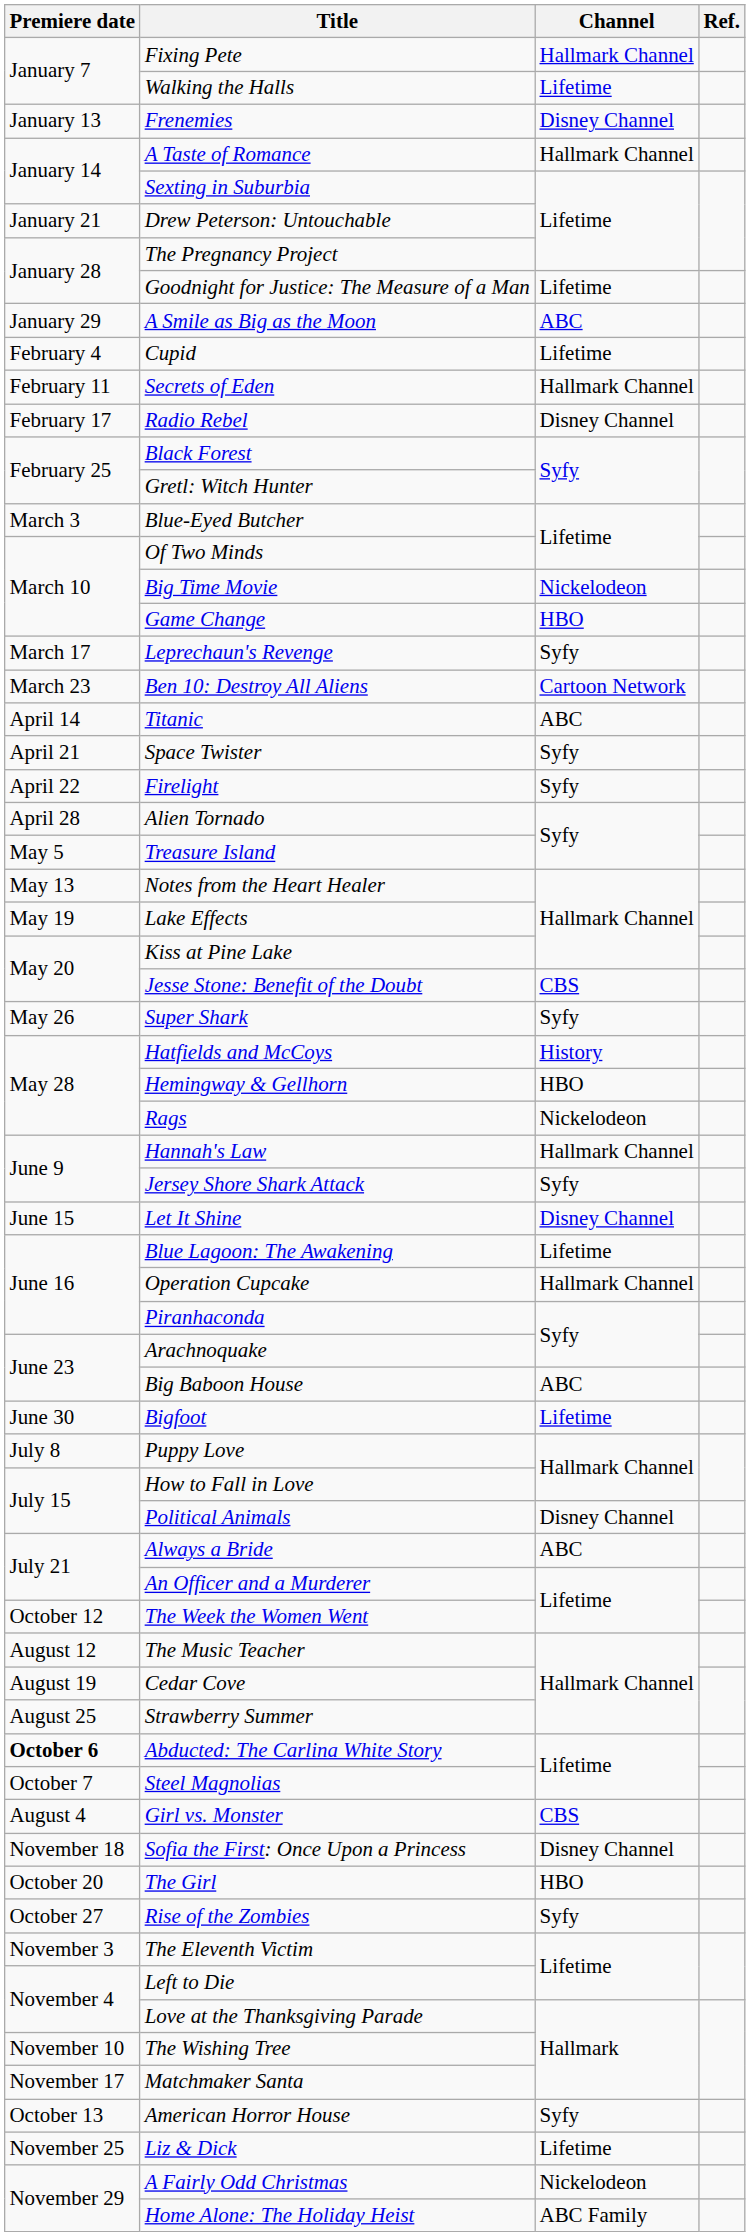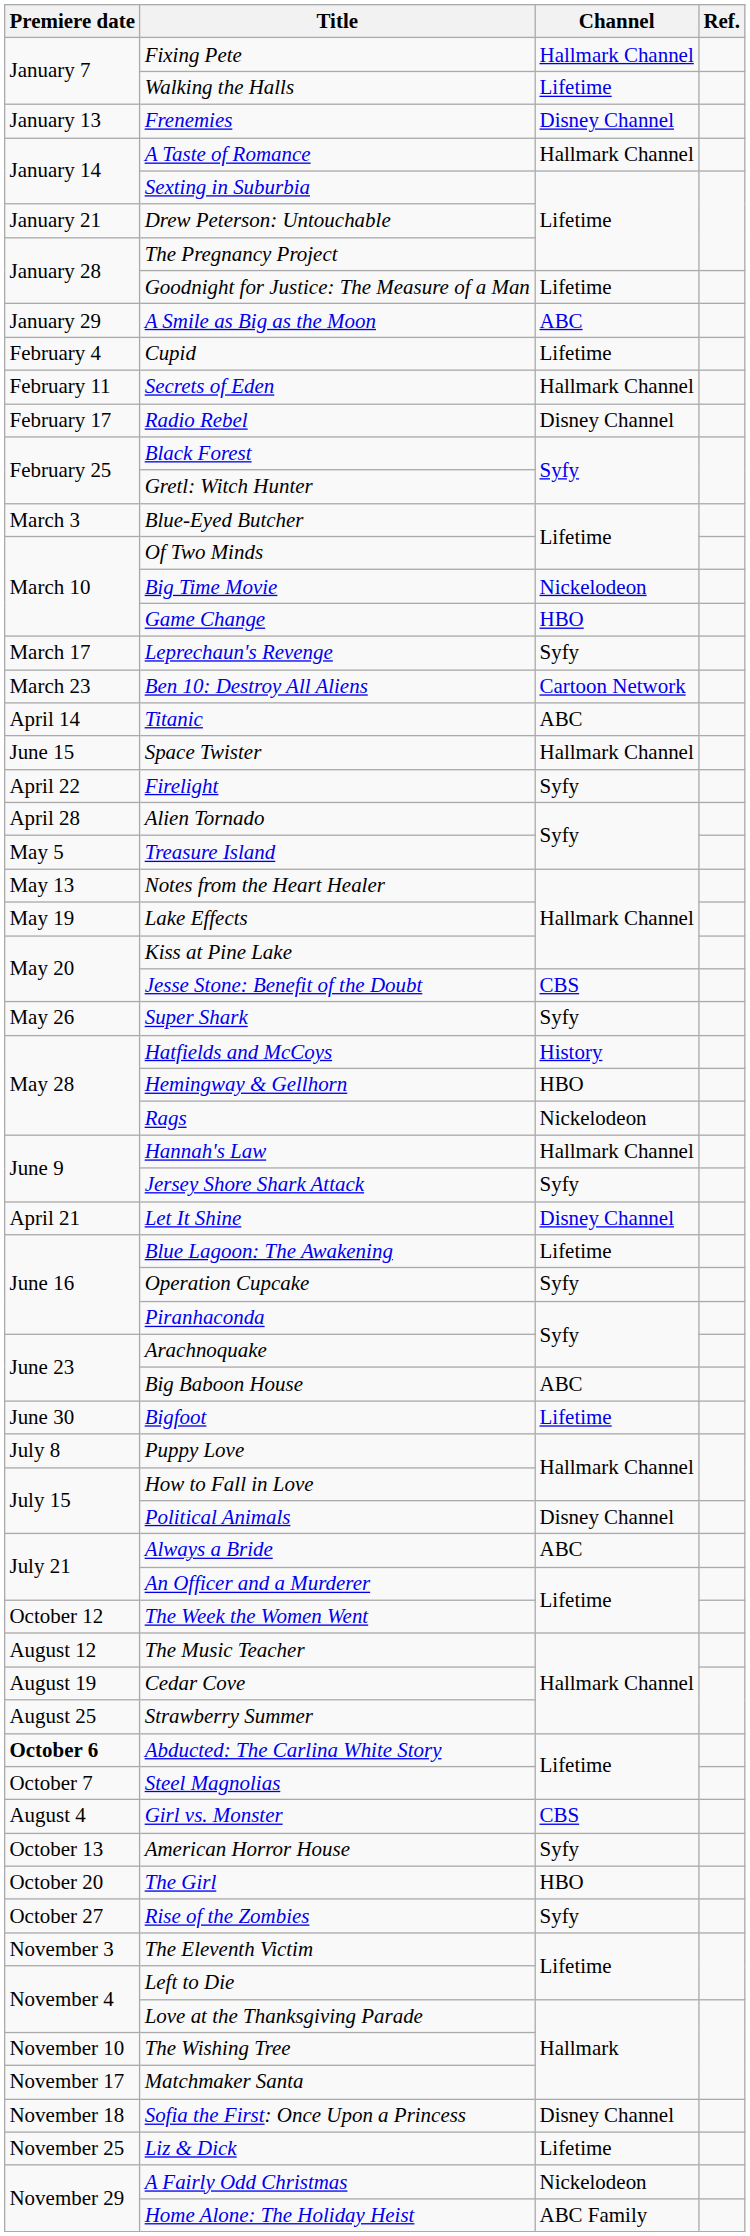 <table class="wikitable sortable">
 <tr>
 <th>Premiere date</th>
 <th>Title</th>
 <th>Channel</th>
 <th>Ref.</th>
 </tr>
 <tr>
 <td rowspan="2">January 7</td>
 <td><em>Fixing Pete</em></td>
 <td><a href='#'>Hallmark Channel</a></td>
 <td></td>
 </tr>
 <tr>
 <td><em>Walking the Halls</em></td>
 <td><a href='#'>Lifetime</a></td>
 <td></td>
 </tr>
 <tr>
 <td>January 13</td>
 <td><em><a href='#'>Frenemies</a></em></td>
 <td><a href='#'>Disney Channel</a></td>
 <td></td>
 </tr>
 <tr>
 <td rowspan="2">January 14</td>
 <td><em><a href='#'>A Taste of Romance</a></em></td>
 <td>Hallmark Channel</td>
 <td></td>
 </tr>
 <tr>
 <td><em><a href='#'>Sexting in Suburbia</a></em></td>
 <td rowspan="3">Lifetime</td>
 <td rowspan="3"></td>
 </tr>
 <tr>
 <td>January 21</td>
 <td><em>Drew Peterson: Untouchable</em></td>
 </tr>
 <tr>
 <td rowspan="2">January 28</td>
 <td><em>The Pregnancy Project</em></td>
 </tr>
 <tr>
 <td><em>Goodnight for Justice: The Measure of a Man</em></td>
 <td>Lifetime</td>
 <td></td>
 </tr>
 <tr>
 <td>January 29</td>
 <td><em><a href='#'>A Smile as Big as the Moon</a></em></td>
 <td><a href='#'>ABC</a></td>
 <td></td>
 </tr>
 <tr>
 <td>February 4</td>
 <td><em>Cupid</em></td>
 <td>Lifetime</td>
 <td></td>
 </tr>
 <tr>
 <td>February 11</td>
 <td><em><a href='#'>Secrets of Eden</a></em></td>
 <td>Hallmark Channel</td>
 <td></td>
 </tr>
 <tr>
 <td>February 17</td>
 <td><em><a href='#'>Radio Rebel</a></em></td>
 <td>Disney Channel</td>
 <td></td>
 </tr>
 <tr>
 <td rowspan="2">February 25</td>
 <td><em><a href='#'>Black Forest</a></em></td>
 <td rowspan="2"><a href='#'>Syfy</a></td>
 <td rowspan="2"></td>
 </tr>
 <tr>
 <td><em>Gretl: Witch Hunter</em></td>
 </tr>
 <tr>
 <td>March 3</td>
 <td><em>Blue-Eyed Butcher</em></td>
 <td rowspan="2">Lifetime</td>
 <td></td>
 </tr>
 <tr>
 <td rowspan="3">March 10</td>
 <td><em>Of Two Minds</em></td>
 <td></td>
 </tr>
 <tr>
 <td><em><a href='#'>Big Time Movie</a></em></td>
 <td><a href='#'>Nickelodeon</a></td>
 <td></td>
 </tr>
 <tr>
 <td><em><a href='#'>Game Change</a></em></td>
 <td><a href='#'>HBO</a></td>
 <td></td>
 </tr>
 <tr>
 <td>March 17</td>
 <td><em><a href='#'>Leprechaun's Revenge</a></em></td>
 <td>Syfy</td>
 <td></td>
 </tr>
 <tr>
 <td>March 23</td>
 <td><em><a href='#'>Ben 10: Destroy All Aliens</a></em></td>
 <td><a href='#'>Cartoon Network</a></td>
 <td></td>
 </tr>
 <tr>
 <td>April 14</td>
 <td><em><a href='#'>Titanic</a></em></td>
 <td>ABC</td>
 <td></td>
 </tr>
 <tr>
-<td>April 21</td>
+<td>June 15</td>
 <td><em>Space Twister</em></td>
-<td>Syfy</td>
+<td>Hallmark Channel</td>
 <td></td>
 </tr>
 <tr>
 <td>April 22</td>
 <td><em><a href='#'>Firelight</a></em></td>
 <td>Syfy</td>
 <td></td>
 </tr>
 <tr>
 <td>April 28</td>
 <td><em>Alien Tornado</em></td>
 <td rowspan="2">Syfy</td>
 <td></td>
 </tr>
 <tr>
 <td>May 5</td>
 <td><em><a href='#'>Treasure Island</a></em></td>
 <td></td>
 </tr>
 <tr>
 <td>May 13</td>
 <td><em>Notes from the Heart Healer</em></td>
 <td rowspan="3">Hallmark Channel</td>
 <td></td>
 </tr>
 <tr>
 <td>May 19</td>
 <td><em>Lake Effects</em></td>
 <td></td>
 </tr>
 <tr>
 <td rowspan="2">May 20</td>
 <td><em>Kiss at Pine Lake</em></td>
 <td></td>
 </tr>
 <tr>
 <td><em><a href='#'>Jesse Stone: Benefit of the Doubt</a></em></td>
 <td><a href='#'>CBS</a></td>
 <td></td>
 </tr>
 <tr>
 <td>May 26</td>
 <td><em><a href='#'>Super Shark</a></em></td>
 <td>Syfy</td>
 <td></td>
 </tr>
 <tr>
 <td rowspan="3">May 28</td>
 <td><em><a href='#'>Hatfields and McCoys</a></em></td>
 <td><a href='#'>History</a></td>
 <td></td>
 </tr>
 <tr>
 <td><em><a href='#'>Hemingway & Gellhorn</a></em></td>
 <td>HBO</td>
 <td></td>
 </tr>
 <tr>
 <td><em><a href='#'>Rags</a></em></td>
 <td>Nickelodeon</td>
 <td></td>
 </tr>
 <tr>
 <td rowspan="2">June 9</td>
 <td><em><a href='#'>Hannah's Law</a></em></td>
 <td>Hallmark Channel</td>
 <td></td>
 </tr>
 <tr>
 <td><em><a href='#'>Jersey Shore Shark Attack</a></em></td>
 <td>Syfy</td>
 <td></td>
 </tr>
 <tr>
-<td>June 15</td>
+<td>April 21</td>
 <td><em><a href='#'>Let It Shine</a></em></td>
 <td><a href='#'>Disney Channel</a></td>
 <td></td>
 </tr>
 <tr>
 <td rowspan="3">June 16</td>
 <td><em><a href='#'>Blue Lagoon: The Awakening</a></em></td>
 <td>Lifetime</td>
 <td></td>
 </tr>
 <tr>
 <td><em>Operation Cupcake</em></td>
-<td>Hallmark Channel</td>
+<td>Syfy</td>
 <td></td>
 </tr>
 <tr>
 <td><em><a href='#'>Piranhaconda</a></em></td>
 <td rowspan="2">Syfy</td>
 <td></td>
 </tr>
 <tr>
 <td rowspan="2">June 23</td>
 <td><em>Arachnoquake</em></td>
 <td></td>
 </tr>
 <tr>
 <td><em>Big Baboon House</em></td>
 <td>ABC</td>
 <td></td>
 </tr>
 <tr>
 <td>June 30</td>
 <td><em><a href='#'>Bigfoot</a></em></td>
 <td><a href='#'>Lifetime</a></td>
 <td></td>
 </tr>
 <tr>
 <td>July 8</td>
 <td><em>Puppy Love</em></td>
 <td rowspan="2">Hallmark Channel</td>
 <td rowspan="2"></td>
 </tr>
 <tr>
 <td rowspan="2">July 15</td>
 <td><em>How to Fall in Love</em></td>
 </tr>
 <tr>
 <td><em><a href='#'>Political Animals</a></em></td>
 <td>Disney Channel</td>
 <td></td>
 </tr>
 <tr>
 <td rowspan=2>July 21</td>
 <td><em><a href='#'>Always a Bride</a></em></td>
 <td>ABC</td>
 <td></td>
 </tr>
 <tr>
 <td><em><a href='#'>An Officer and a Murderer</a></em></td>
 <td rowspan=2>Lifetime</td>
 <td></td>
 </tr>
 <tr>
 <td>October 12</td>
 <td><em><a href='#'>The Week the Women Went</a></em></td>
 <td></td>
 </tr>
 <tr>
 <td>August 12</td>
 <td><em>The Music Teacher</em></td>
 <td rowspan="3">Hallmark Channel</td>
 <td></td>
 </tr>
 <tr>
 <td>August 19</td>
 <td><em>Cedar Cove</em></td>
 <td rowspan="2"></td>
 </tr>
 <tr>
 <td>August 25</td>
 <td><em>Strawberry Summer</em></td>
 </tr>
 <tr>
 <td><strong>October 6</strong></td>
 <td><em><a href='#'>Abducted: The Carlina White Story</a></em></td>
 <td rowspan="2">Lifetime</td>
 <td></td>
 </tr>
 <tr>
 <td>October 7</td>
 <td><em><a href='#'>Steel Magnolias</a></em></td>
 <td></td>
 </tr>
 <tr>
 <td>August 4</td>
 <td><em><a href='#'>Girl vs. Monster</a></em></td>
 <td><a href='#'>CBS</a></td>
 <td></td>
 </tr>
 <tr>
-<td>November 18</td>
-<td><em><a href='#'>Sofia the First</a>: Once Upon a Princess</em></td>
-<td>Disney Channel</td>
+<td>October 13</td>
+<td><em>American Horror House</em></td>
+<td>Syfy</td>
 <td></td>
 </tr>
 <tr>
 <td>October 20</td>
 <td><em><a href='#'>The Girl</a></em></td>
 <td>HBO</td>
 <td></td>
 </tr>
 <tr>
 <td>October 27</td>
 <td><em><a href='#'>Rise of the Zombies</a></em></td>
 <td>Syfy</td>
 <td></td>
 </tr>
 <tr>
 <td>November 3</td>
 <td><em>The Eleventh Victim</em></td>
 <td rowspan="2">Lifetime</td>
 <td rowspan="2"></td>
 </tr>
 <tr>
 <td rowspan="2">November 4</td>
 <td><em>Left to Die</em></td>
 </tr>
 <tr>
 <td><em>Love at the Thanksgiving Parade</em></td>
 <td rowspan="3">Hallmark</td>
 <td rowspan="3"></td>
 </tr>
 <tr>
 <td>November 10</td>
 <td><em>The Wishing Tree</em></td>
 </tr>
 <tr>
 <td>November 17</td>
 <td><em>Matchmaker Santa</em></td>
 </tr>
 <tr>
-<td>October 13</td>
-<td><em>American Horror House</em></td>
-<td>Syfy</td>
+<td>November 18</td>
+<td><em><a href='#'>Sofia the First</a>: Once Upon a Princess</em></td>
+<td>Disney Channel</td>
 <td></td>
 </tr>
 <tr>
 <td>November 25</td>
 <td><em><a href='#'>Liz & Dick</a></em></td>
 <td>Lifetime</td>
 <td></td>
 </tr>
 <tr>
 <td rowspan="2">November 29</td>
 <td><em><a href='#'>A Fairly Odd Christmas</a></em></td>
 <td>Nickelodeon</td>
 <td></td>
 </tr>
 <tr>
 <td><em><a href='#'>Home Alone: The Holiday Heist</a></em></td>
 <td>ABC Family</td>
 <td></td>
 </tr>
 </table>
